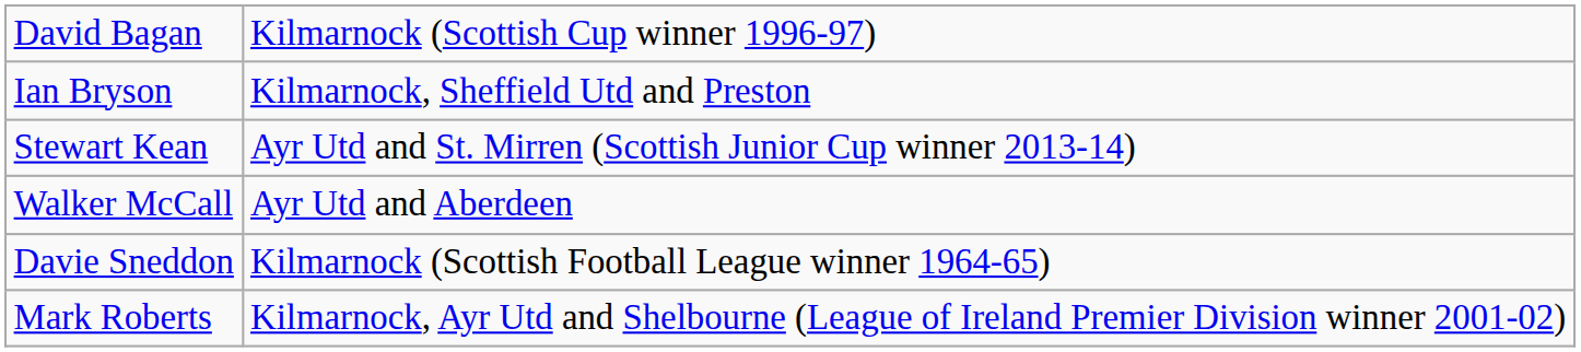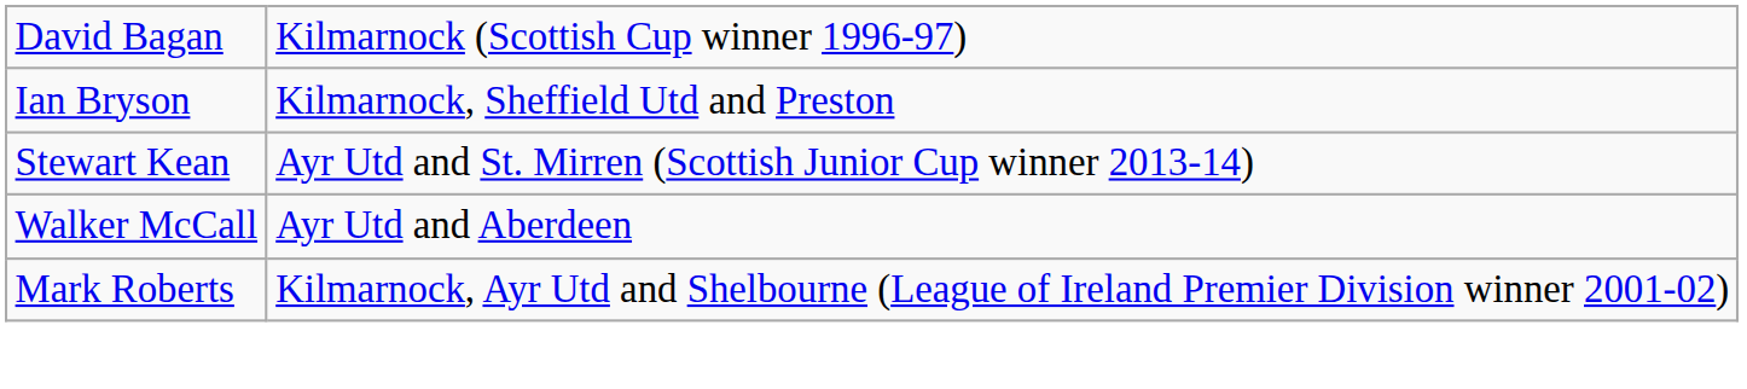 <table class="wikitable">
 <tr>
 <td><a href='#'>David Bagan</a></td>
 <td><a href='#'>Kilmarnock</a> (<a href='#'>Scottish Cup</a> winner <a href='#'>1996-97</a>)</td>
 </tr>
 <tr>
 <td><a href='#'>Ian Bryson</a></td>
 <td><a href='#'>Kilmarnock</a>, <a href='#'>Sheffield Utd</a> and <a href='#'>Preston</a></td>
 </tr>
 <tr>
 <td><a href='#'>Stewart Kean</a></td>
 <td><a href='#'>Ayr Utd</a> and <a href='#'>St. Mirren</a> (<a href='#'>Scottish Junior Cup</a> winner <a href='#'>2013-14</a>)</td>
 </tr>
 <tr>
 <td><a href='#'>Walker McCall</a></td>
 <td><a href='#'>Ayr Utd</a> and <a href='#'>Aberdeen</a></td>
 </tr>
 <tr>
-<td><a href='#'>Davie Sneddon</a></td>
-<td><a href='#'>Kilmarnock</a> (Scottish Football League winner <a href='#'>1964-65</a>)</td>
-</tr>
-<tr>
 <td><a href='#'>Mark Roberts</a></td>
 <td><a href='#'>Kilmarnock</a>, <a href='#'>Ayr Utd</a> and <a href='#'>Shelbourne</a> (<a href='#'>League of Ireland Premier Division</a> winner <a href='#'>2001-02</a>)</td>
 </tr>
 </table>
